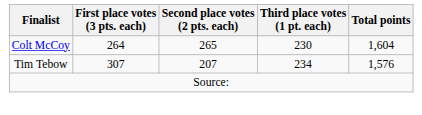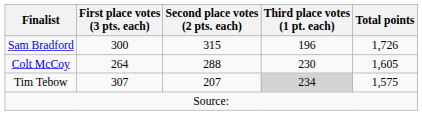 <table class="wikitable" style="text-align:center; margin:1em auto 1em auto;">
 <tr>
 <th>Finalist</th>
 <th>First place votes<br>(3 pts. each)</th>
 <th>Second place votes<br>(2 pts. each)</th>
 <th>Third place votes<br>(1 pt. each)</th>
 <th>Total points</th>
 </tr>
 <tr>
+<td><a href='#'>Sam Bradford</a></td>
+<td>300</td>
+<td>315</td>
+<td>196</td>
+<td>1,726</td>
+</tr>
+<tr>
 <td><a href='#'>Colt McCoy</a></td>
 <td>264</td>
-<td>265</td>
+<td>288</td>
 <td>230</td>
-<td>1,604</td>
+<td>1,605</td>
 </tr>
 <tr>
 <td>Tim Tebow</td>
 <td>307</td>
 <td>207</td>
-<td>234</td>
-<td>1,576</td>
+<td style="background: lightgrey;">234</td>
+<td>1,575</td>
 </tr>
 <tr>
 <td colspan="5">Source:</td>
 </tr>
 </table>
